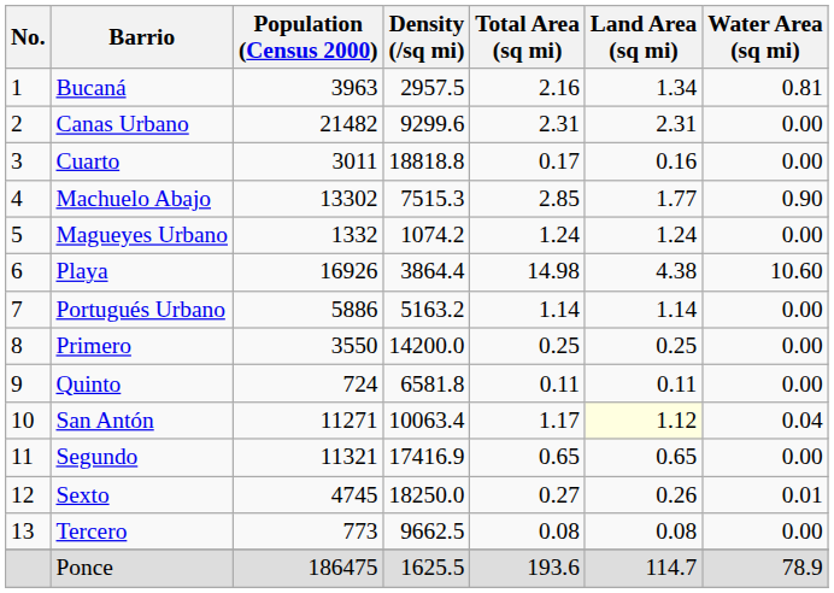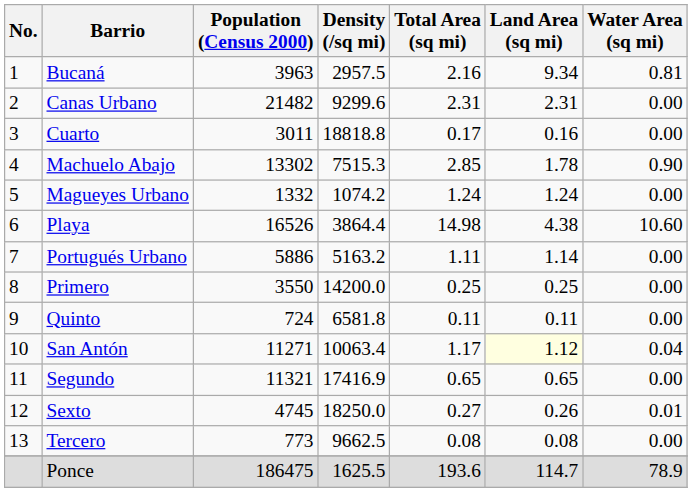 <table class="wikitable sortable">
 <tr>
 <th>No.</th>
 <th>Barrio</th>
 <th>Population<br>(<a href='#'>Census 2000</a>)</th>
 <th>Density<br>(/sq mi)</th>
 <th>Total Area<br>(sq mi)</th>
 <th>Land Area<br>(sq mi)</th>
 <th>Water Area<br>(sq mi)</th>
 </tr>
 <tr>
 <td>1</td>
 <td><a href='#'>Bucaná</a></td>
 <td align="right">3963</td>
 <td align="right">2957.5</td>
 <td align="right">2.16</td>
-<td align="right">1.34</td>
+<td align="right">9.34</td>
 <td align="right">0.81</td>
 </tr>
 <tr>
 <td>2</td>
 <td><a href='#'>Canas Urbano</a></td>
 <td align="right">21482</td>
 <td align="right">9299.6</td>
 <td align="right">2.31</td>
 <td align="right">2.31</td>
 <td align="right">0.00</td>
 </tr>
 <tr>
 <td>3</td>
 <td><a href='#'>Cuarto</a></td>
 <td align="right">3011</td>
 <td align="right">18818.8</td>
 <td align="right">0.17</td>
 <td align="right">0.16</td>
 <td align="right">0.00</td>
 </tr>
 <tr>
 <td>4</td>
 <td><a href='#'>Machuelo Abajo</a></td>
 <td align="right">13302</td>
 <td align="right">7515.3</td>
 <td align="right">2.85</td>
-<td align="right">1.77</td>
+<td align="right">1.78</td>
 <td align="right">0.90</td>
 </tr>
 <tr>
 <td>5</td>
 <td><a href='#'>Magueyes Urbano</a></td>
 <td align="right">1332</td>
 <td align="right">1074.2</td>
 <td align="right">1.24</td>
 <td align="right">1.24</td>
 <td align="right">0.00</td>
 </tr>
 <tr>
 <td>6</td>
 <td><a href='#'>Playa</a></td>
-<td align="right">16926</td>
+<td align="right">16526</td>
 <td align="right">3864.4</td>
 <td align="right">14.98</td>
 <td align="right">4.38</td>
 <td align="right">10.60</td>
 </tr>
 <tr>
 <td>7</td>
 <td><a href='#'>Portugués Urbano</a></td>
 <td align="right">5886</td>
 <td align="right">5163.2</td>
-<td align="right">1.14</td>
+<td align="right">1.11</td>
 <td align="right">1.14</td>
 <td align="right">0.00</td>
 </tr>
 <tr>
 <td>8</td>
 <td><a href='#'>Primero</a></td>
 <td align="right">3550</td>
 <td align="right">14200.0</td>
 <td align="right">0.25</td>
 <td align="right">0.25</td>
 <td align="right">0.00</td>
 </tr>
 <tr>
 <td>9</td>
 <td><a href='#'>Quinto</a></td>
 <td align="right">724</td>
 <td align="right">6581.8</td>
 <td align="right">0.11</td>
 <td align="right">0.11</td>
 <td align="right">0.00</td>
 </tr>
 <tr>
 <td>10</td>
 <td><a href='#'>San Antón</a></td>
 <td align="right">11271</td>
 <td align="right">10063.4</td>
 <td align="right">1.17</td>
 <td align="right" style="background: lightyellow;">1.12</td>
 <td align="right">0.04</td>
 </tr>
 <tr>
 <td>11</td>
 <td><a href='#'>Segundo</a></td>
 <td align="right">11321</td>
 <td align="right">17416.9</td>
 <td align="right">0.65</td>
 <td align="right">0.65</td>
 <td align="right">0.00</td>
 </tr>
 <tr>
 <td>12</td>
 <td><a href='#'>Sexto</a></td>
 <td align="right">4745</td>
 <td align="right">18250.0</td>
 <td align="right">0.27</td>
 <td align="right">0.26</td>
 <td align="right">0.01</td>
 </tr>
 <tr>
 <td>13</td>
 <td><a href='#'>Tercero</a></td>
 <td align="right">773</td>
 <td align="right">9662.5</td>
 <td align="right">0.08</td>
 <td align="right">0.08</td>
 <td align="right">0.00</td>
 </tr>
 <tr>
 </tr>
 <tr style="background: #DDDDDD;" class="sortbottom">
 <td> </td>
 <td>Ponce</td>
 <td align="right">186475</td>
 <td align="right">1625.5</td>
 <td align="right">193.6</td>
 <td align="right">114.7</td>
 <td align="right">78.9</td>
 </tr>
 <tr bgcolor=#ffffff class="sortbottom">
 </tr>
 </table>
